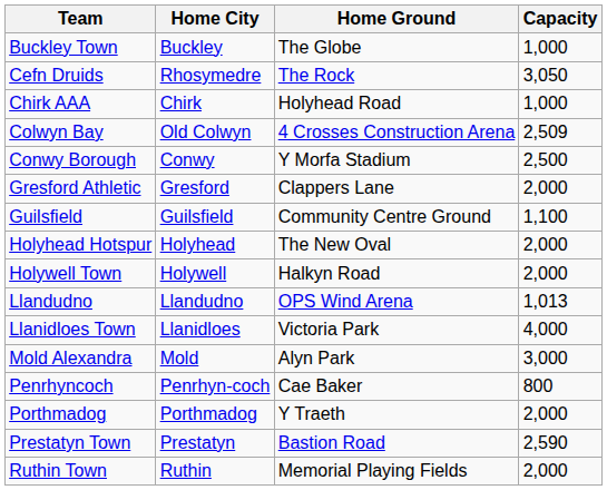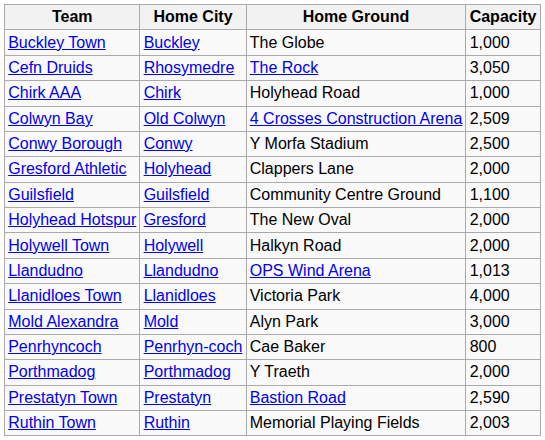 <table class="wikitable sortable">
 <tr>
 <th>Team</th>
 <th>Home City</th>
 <th>Home Ground</th>
 <th>Capacity</th>
 </tr>
 <tr>
 <td><a href='#'>Buckley Town</a></td>
 <td><a href='#'>Buckley</a></td>
 <td>The Globe</td>
 <td>1,000</td>
 </tr>
 <tr>
 <td><a href='#'>Cefn Druids</a></td>
 <td><a href='#'>Rhosymedre</a></td>
 <td><a href='#'>The Rock</a></td>
 <td>3,050</td>
 </tr>
 <tr>
 <td><a href='#'>Chirk AAA</a></td>
 <td><a href='#'>Chirk</a></td>
 <td>Holyhead Road</td>
 <td>1,000</td>
 </tr>
 <tr>
 <td><a href='#'>Colwyn Bay</a></td>
 <td><a href='#'>Old Colwyn</a></td>
 <td><a href='#'>4 Crosses Construction Arena</a></td>
 <td>2,509</td>
 </tr>
 <tr>
 <td><a href='#'>Conwy Borough</a></td>
 <td><a href='#'>Conwy</a></td>
 <td>Y Morfa Stadium</td>
 <td>2,500</td>
 </tr>
 <tr>
 <td><a href='#'>Gresford Athletic</a></td>
-<td><a href='#'>Gresford</a></td>
+<td><a href='#'>Holyhead</a></td>
 <td>Clappers Lane</td>
 <td>2,000</td>
 </tr>
 <tr>
 <td><a href='#'>Guilsfield</a></td>
 <td><a href='#'>Guilsfield</a></td>
 <td>Community Centre Ground</td>
 <td>1,100</td>
 </tr>
 <tr>
 <td><a href='#'>Holyhead Hotspur</a></td>
-<td><a href='#'>Holyhead</a></td>
+<td><a href='#'>Gresford</a></td>
 <td>The New Oval</td>
 <td>2,000</td>
 </tr>
 <tr>
 <td><a href='#'>Holywell Town</a></td>
 <td><a href='#'>Holywell</a></td>
 <td>Halkyn Road</td>
 <td>2,000</td>
 </tr>
 <tr>
 <td><a href='#'>Llandudno</a></td>
 <td><a href='#'>Llandudno</a></td>
 <td><a href='#'>OPS Wind Arena</a></td>
 <td>1,013</td>
 </tr>
 <tr>
 <td><a href='#'>Llanidloes Town</a></td>
 <td><a href='#'>Llanidloes</a></td>
 <td>Victoria Park</td>
 <td>4,000</td>
 </tr>
 <tr>
 <td><a href='#'>Mold Alexandra</a></td>
 <td><a href='#'>Mold</a></td>
 <td>Alyn Park</td>
 <td>3,000</td>
 </tr>
 <tr>
 <td><a href='#'>Penrhyncoch</a></td>
 <td><a href='#'>Penrhyn-coch</a></td>
 <td>Cae Baker</td>
 <td>800</td>
 </tr>
 <tr>
 <td><a href='#'>Porthmadog</a></td>
 <td><a href='#'>Porthmadog</a></td>
 <td>Y Traeth</td>
 <td>2,000</td>
 </tr>
 <tr>
 <td><a href='#'>Prestatyn Town</a></td>
 <td><a href='#'>Prestatyn</a></td>
 <td><a href='#'>Bastion Road</a></td>
 <td>2,590</td>
 </tr>
 <tr>
 <td><a href='#'>Ruthin Town</a></td>
 <td><a href='#'>Ruthin</a></td>
 <td>Memorial Playing Fields</td>
-<td>2,000</td>
+<td>2,003</td>
 </tr>
 </table>
